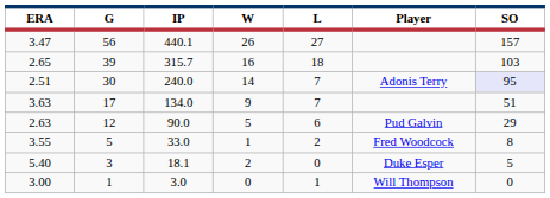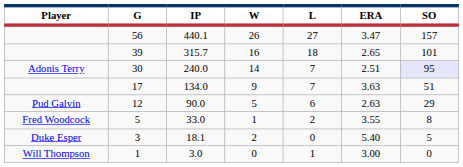 <table class="wikitable sortable">
 <tr>
-<th style="background:#FFFFFF; border-top:#023465 5px solid; border-bottom:#ba313c 5px solid;" width="9%">ERA</th>
+<th style="background:#FFFFFF; border-top:#023465 5px solid; border-bottom:#ba313c 5px solid;" width="16%">Player</th>
 <th style="background:#FFFFFF; border-top:#023465 5px solid; border-bottom:#ba313c 5px solid;" width="9%">G</th>
 <th style="background:#FFFFFF; border-top:#023465 5px solid; border-bottom:#ba313c 5px solid;" width="9%">IP</th>
 <th style="background:#FFFFFF; border-top:#023465 5px solid; border-bottom:#ba313c 5px solid;" width="9%">W</th>
 <th style="background:#FFFFFF; border-top:#023465 5px solid; border-bottom:#ba313c 5px solid;" width="9%">L</th>
-<th style="background:#FFFFFF; border-top:#023465 5px solid; border-bottom:#ba313c 5px solid;" width="16%">Player</th>
+<th style="background:#FFFFFF; border-top:#023465 5px solid; border-bottom:#ba313c 5px solid;" width="9%">ERA</th>
 <th style="background:#FFFFFF; border-top:#023465 5px solid; border-bottom:#ba313c 5px solid;" width="9%">SO</th>
 </tr>
 <tr align="center">
-<td>3.47</td>
+<td></td>
 <td>56</td>
 <td>440.1</td>
 <td>26</td>
 <td>27</td>
-<td></td>
+<td>3.47</td>
 <td>157</td>
 </tr>
 <tr align="center">
-<td>2.65</td>
+<td></td>
 <td>39</td>
 <td>315.7</td>
 <td>16</td>
 <td>18</td>
-<td></td>
-<td>103</td>
+<td>2.65</td>
+<td>101</td>
 </tr>
 <tr align="center">
-<td>2.51</td>
+<td><a href='#'>Adonis Terry</a></td>
 <td>30</td>
 <td>240.0</td>
 <td>14</td>
 <td>7</td>
-<td><a href='#'>Adonis Terry</a></td>
+<td>2.51</td>
 <td style="background: lavender;">95</td>
 </tr>
 <tr align=center>
-<td>3.63</td>
+<td></td>
 <td>17</td>
 <td>134.0</td>
 <td>9</td>
 <td>7</td>
-<td></td>
+<td>3.63</td>
 <td>51</td>
 </tr>
 <tr align="center">
-<td>2.63</td>
+<td><a href='#'>Pud Galvin</a></td>
 <td>12</td>
 <td>90.0</td>
 <td>5</td>
 <td>6</td>
-<td><a href='#'>Pud Galvin</a></td>
+<td>2.63</td>
 <td>29</td>
 </tr>
 <tr align=center>
-<td>3.55</td>
+<td><a href='#'>Fred Woodcock</a></td>
 <td>5</td>
 <td>33.0</td>
 <td>1</td>
 <td>2</td>
-<td><a href='#'>Fred Woodcock</a></td>
+<td>3.55</td>
 <td>8</td>
 </tr>
 <tr align=center>
-<td>5.40</td>
+<td><a href='#'>Duke Esper</a></td>
 <td>3</td>
 <td>18.1</td>
 <td>2</td>
 <td>0</td>
-<td><a href='#'>Duke Esper</a></td>
+<td>5.40</td>
 <td>5</td>
 </tr>
 <tr align=center>
-<td>3.00</td>
+<td><a href='#'>Will Thompson</a></td>
 <td>1</td>
 <td>3.0</td>
 <td>0</td>
 <td>1</td>
-<td><a href='#'>Will Thompson</a></td>
+<td>3.00</td>
 <td>0</td>
 </tr>
 </table>
